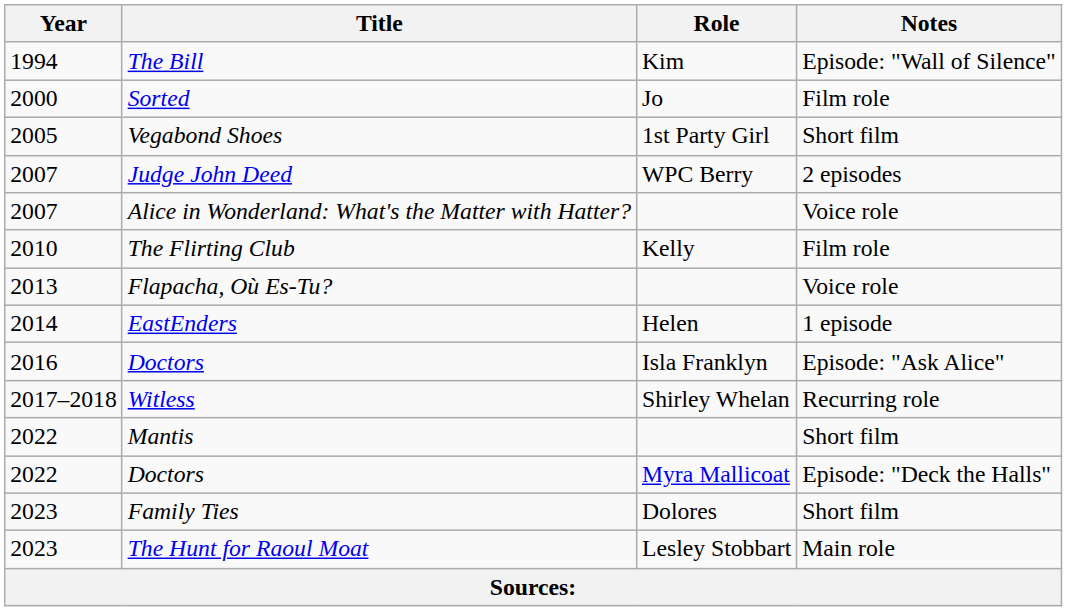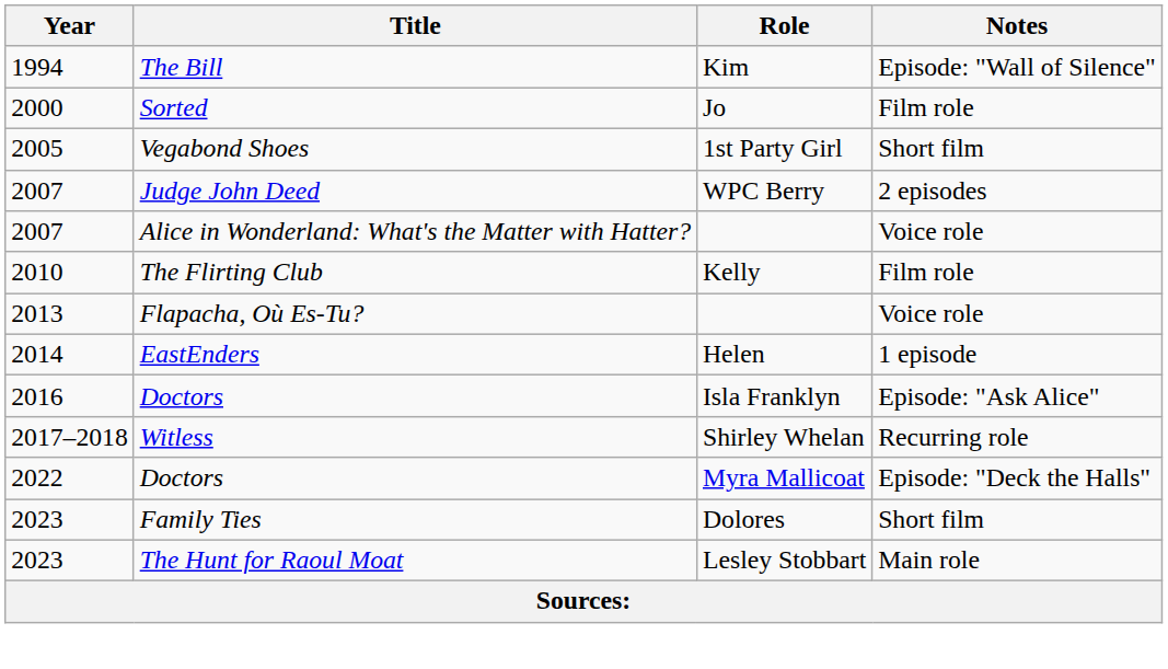 <table class="wikitable sortable">
 <tr>
 <th>Year</th>
 <th>Title</th>
 <th>Role</th>
 <th>Notes</th>
 </tr>
 <tr>
 <td>1994</td>
 <td><em><a href='#'>The Bill</a></em></td>
 <td>Kim</td>
 <td>Episode: "Wall of Silence"</td>
 </tr>
 <tr>
 <td>2000</td>
 <td><em><a href='#'>Sorted</a></em></td>
 <td>Jo</td>
 <td>Film role</td>
 </tr>
 <tr>
 <td>2005</td>
 <td><em>Vegabond Shoes</em></td>
 <td>1st Party Girl</td>
 <td>Short film</td>
 </tr>
 <tr>
 <td>2007</td>
 <td><em><a href='#'>Judge John Deed</a></em></td>
 <td>WPC Berry</td>
 <td>2 episodes</td>
 </tr>
 <tr>
 <td>2007</td>
 <td><em>Alice in Wonderland: What's the Matter with Hatter?</em></td>
 <td></td>
 <td>Voice role</td>
 </tr>
 <tr>
 <td>2010</td>
 <td><em>The Flirting Club</em></td>
 <td>Kelly</td>
 <td>Film role</td>
 </tr>
 <tr>
 <td>2013</td>
 <td><em>Flapacha, Où Es-Tu?</em></td>
 <td></td>
 <td>Voice role</td>
 </tr>
 <tr>
 <td>2014</td>
 <td><em><a href='#'>EastEnders</a></em></td>
 <td>Helen</td>
 <td>1 episode</td>
 </tr>
 <tr>
 <td>2016</td>
 <td><em><a href='#'>Doctors</a></em></td>
 <td>Isla Franklyn</td>
 <td>Episode: "Ask Alice"</td>
 </tr>
 <tr>
 <td>2017–2018</td>
 <td><em><a href='#'>Witless</a></em></td>
 <td>Shirley Whelan</td>
 <td>Recurring role</td>
 </tr>
 <tr>
 <td>2022</td>
-<td><em>Mantis</em></td>
-<td></td>
-<td>Short film</td>
-</tr>
-<tr>
-<td>2022</td>
 <td><em>Doctors</em></td>
 <td><a href='#'>Myra Mallicoat</a></td>
 <td>Episode: "Deck the Halls"</td>
 </tr>
 <tr>
 <td>2023</td>
 <td><em>Family Ties</em></td>
 <td>Dolores</td>
 <td>Short film</td>
 </tr>
 <tr>
 <td>2023</td>
 <td><em><a href='#'>The Hunt for Raoul Moat</a></em></td>
 <td>Lesley Stobbart</td>
 <td>Main role</td>
 </tr>
 <tr>
 <th colspan="4"><strong>Sources</strong>: </th>
 </tr>
 </table>
